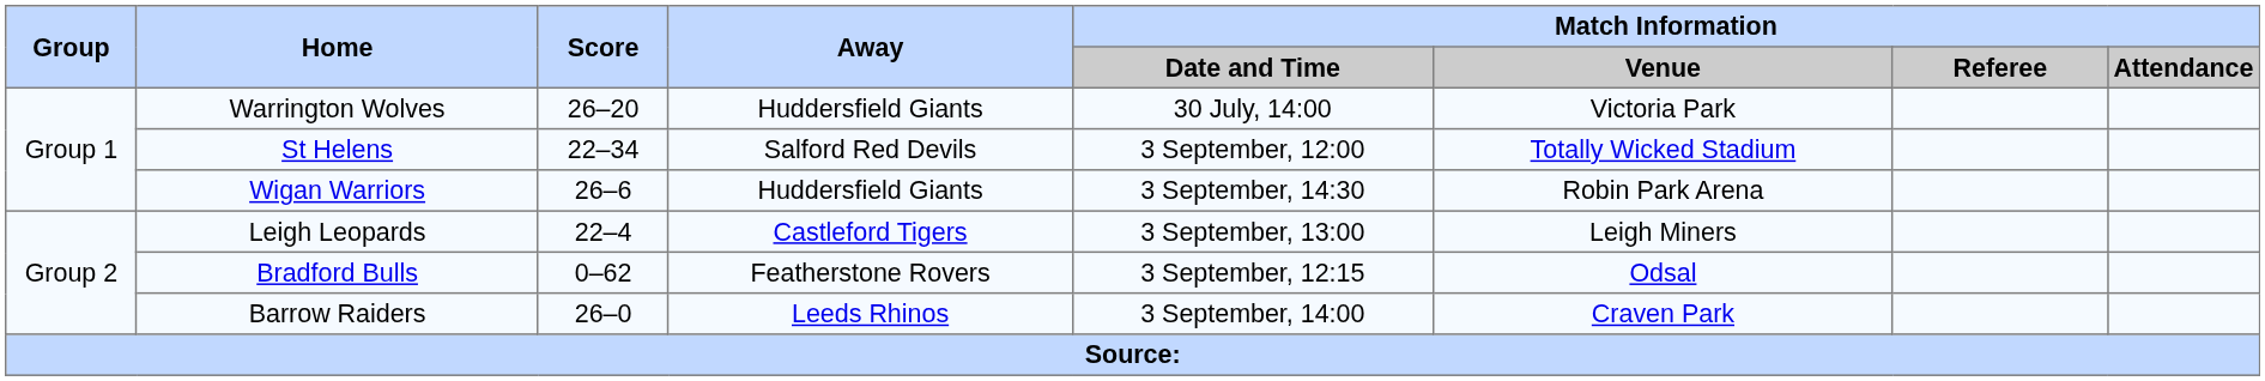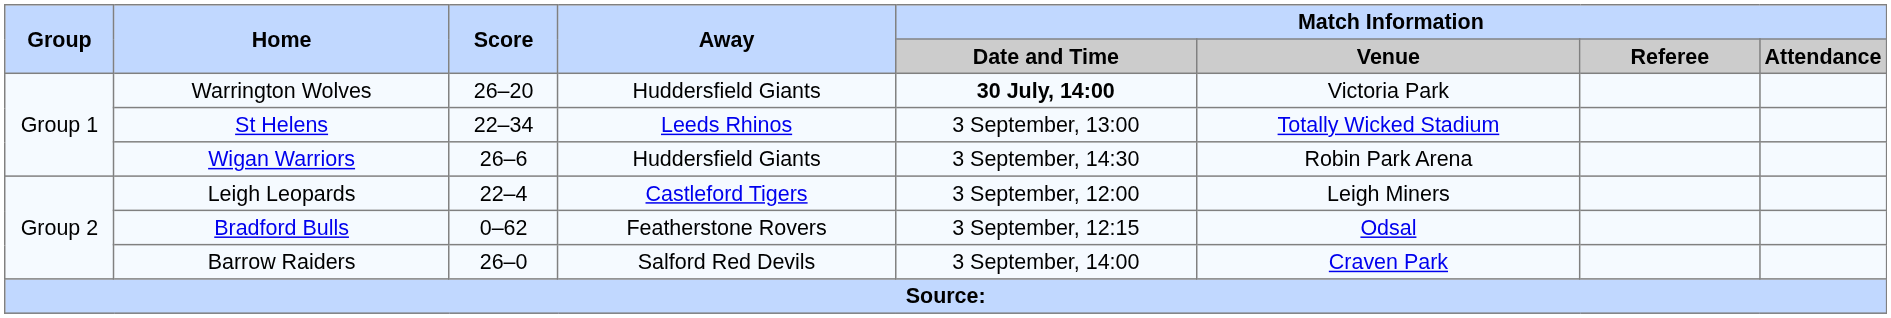 <table border=1 style="border-collapse:collapse; font-size:90%; text-align:center;" cellpadding=3 cellspacing=0 width=100%>
 <tr bgcolor=#C1D8FF>
 <th scope="col" rowspan=2 width=6%>Group</th>
 <th scope="col" rowspan=2 width=19%>Home</th>
 <th scope="col" rowspan=2 width=6%>Score</th>
 <th scope="col" rowspan=2 width=19%>Away</th>
 <th colspan=4>Match Information</th>
 </tr>
 <tr bgcolor=#CCCCCC>
 <th scope="col" width=17%>Date and Time</th>
 <th scope="col" width=22%>Venue</th>
 <th scope="col" width=10%>Referee</th>
 <th scope="col" width=7%>Attendance</th>
 </tr>
 <tr bgcolor=#F5FAFF>
 <td Rowspan=3>Group 1</td>
 <td> Warrington Wolves</td>
 <td>26–20</td>
 <td> Huddersfield Giants</td>
-<td>30 July, 14:00</td>
+<td><strong>30 July, 14:00</strong></td>
 <td>Victoria Park</td>
 <td></td>
 <td></td>
 </tr>
 <tr bgcolor=#F5FAFF>
 <td> <a href='#'>St Helens</a></td>
 <td>22–34</td>
-<td> Salford Red Devils</td>
-<td>3 September, 12:00</td>
+<td> <a href='#'>Leeds Rhinos</a></td>
+<td>3 September, 13:00</td>
 <td><a href='#'>Totally Wicked Stadium</a></td>
 <td></td>
 <td></td>
 </tr>
 <tr bgcolor=#F5FAFF>
 <td> <a href='#'>Wigan Warriors</a></td>
 <td>26–6</td>
 <td> Huddersfield Giants</td>
 <td>3 September, 14:30</td>
 <td>Robin Park Arena</td>
 <td></td>
 <td></td>
 </tr>
 <tr bgcolor=#F5FAFF>
 <td Rowspan=3>Group 2</td>
 <td> Leigh Leopards</td>
 <td>22–4</td>
 <td> <a href='#'>Castleford Tigers</a></td>
-<td>3 September, 13:00</td>
+<td>3 September, 12:00</td>
 <td>Leigh Miners</td>
 <td></td>
 <td></td>
 </tr>
 <tr bgcolor=#F5FAFF>
 <td> <a href='#'>Bradford Bulls</a></td>
 <td>0–62</td>
 <td> Featherstone Rovers</td>
 <td>3 September, 12:15</td>
 <td><a href='#'>Odsal</a></td>
 <td></td>
 <td></td>
 </tr>
 <tr bgcolor=#F5FAFF>
 <td> Barrow Raiders</td>
 <td>26–0</td>
-<td> <a href='#'>Leeds Rhinos</a></td>
+<td> Salford Red Devils</td>
 <td>3 September, 14:00</td>
 <td><a href='#'>Craven Park</a></td>
 <td></td>
 <td></td>
 </tr>
 <tr style="background:#c1d8ff;">
 <th colspan=8>Source:</th>
 </tr>
 </table>
